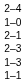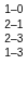 <table cellspacing=1 width=70%>
 <tr>
 <th width=25%></th>
 <th width=30%></th>
 <th width=15%></th>
 <th width=30%></th>
-</tr>
-<tr>
-<td></td>
-<td align=right></td>
-<td align=center>2–4</td>
-<td></td>
 </tr>
 <tr>
 <td></td>
 <td align=right></td>
 <td align=center>1–0</td>
 <td></td>
 </tr>
 <tr>
 <td></td>
 <td align=right></td>
 <td align=center>2–1</td>
 <td></td>
 </tr>
 <tr>
 <td></td>
 <td align=right></td>
 <td align=center>2–3</td>
 <td></td>
 </tr>
 <tr>
 <td></td>
 <td align=right></td>
 <td align=center>1–3</td>
 <td></td>
 </tr>
-<tr>
-<td></td>
-<td align=right></td>
-<td align=center>1–1</td>
-<td></td>
-</tr>
 </table>
